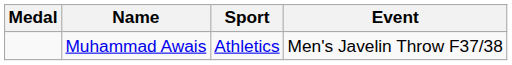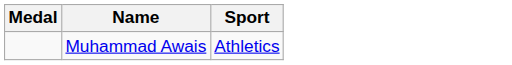 <table class="wikitable">
 <tr>
 <th>Medal</th>
 <th>Name</th>
 <th>Sport</th>
-<th>Event</th>
 </tr>
 <tr>
 <td></td>
 <td><a href='#'>Muhammad Awais</a></td>
 <td><a href='#'>Athletics</a></td>
-<td>Men's Javelin Throw F37/38</td>
 </tr>
 </table>
